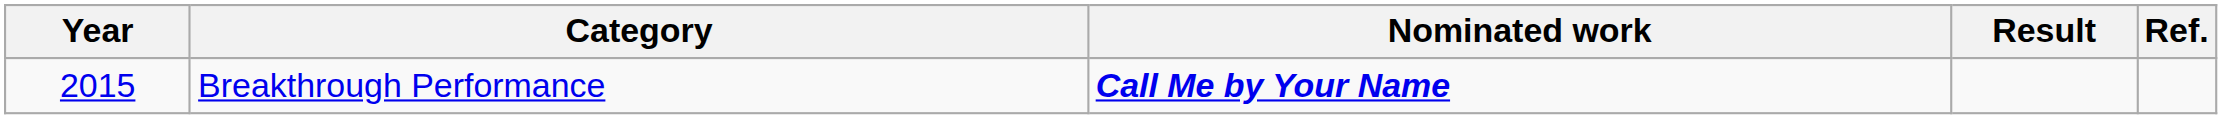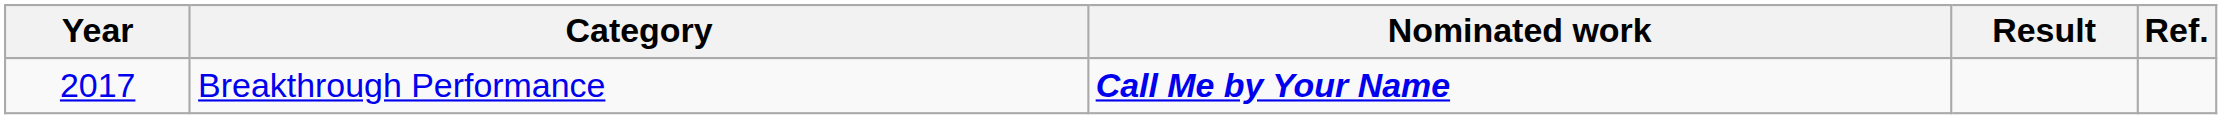 <table class=wikitable>
 <tr>
 <th scope="col" style="width:5em;">Year</th>
 <th scope="col" style="width:26em;">Category</th>
 <th scope="col" style="width:25em;">Nominated work</th>
 <th scope="col" style="width:5em;">Result</th>
 <th>Ref.</th>
 </tr>
 <tr>
-<td style="text-align:center;"><a href='#'>2015</a></td>
+<td style="text-align:center;"><a href='#'>2017</a></td>
 <td><a href='#'>Breakthrough Performance</a></td>
 <td><strong><em><a href='#'>Call Me by Your Name</a></em></strong></td>
 <td></td>
 <td style="text-align:center;"></td>
 </tr>
 </table>
